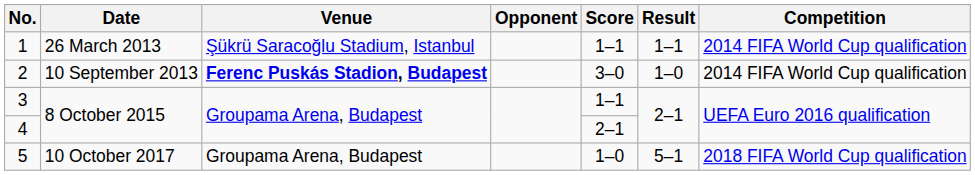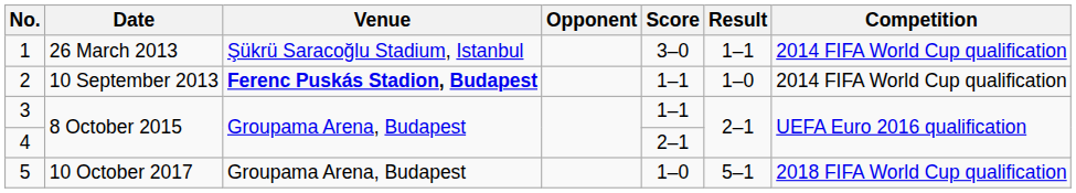 <table class="wikitable sortable">
 <tr>
 <th scope="col">No.</th>
 <th scope="col">Date</th>
 <th scope="col">Venue</th>
 <th scope="col">Opponent</th>
 <th scope="col">Score</th>
 <th scope="col">Result</th>
 <th scope="col">Competition</th>
 </tr>
 <tr>
 <td align="center">1</td>
 <td>26 March 2013</td>
 <td><a href='#'>Şükrü Saracoğlu Stadium</a>, <a href='#'>Istanbul</a></td>
 <td></td>
-<td align="center">1–1</td>
+<td align="center">3–0</td>
 <td align="center">1–1</td>
 <td><a href='#'>2014 FIFA World Cup qualification</a></td>
 </tr>
 <tr>
 <td align="center">2</td>
 <td>10 September 2013</td>
 <td><strong><a href='#'>Ferenc Puskás Stadion</a>, <a href='#'>Budapest</a></strong></td>
 <td></td>
-<td align="center">3–0</td>
+<td align="center">1–1</td>
 <td align="center">1–0</td>
 <td>2014 FIFA World Cup qualification</td>
 </tr>
 <tr>
 <td align="center">3</td>
 <td rowspan="2">8 October 2015</td>
 <td rowspan="2"><a href='#'>Groupama Arena</a>, <a href='#'>Budapest</a></td>
 <td rowspan="2"></td>
 <td align="center">1–1</td>
 <td rowspan="2" align="center">2–1</td>
 <td rowspan="2"><a href='#'>UEFA Euro 2016 qualification</a></td>
 </tr>
 <tr>
 <td align="center">4</td>
 <td align="center">2–1</td>
 </tr>
 <tr>
 <td align="center">5</td>
 <td>10 October 2017</td>
 <td>Groupama Arena, Budapest</td>
 <td></td>
 <td align="center">1–0</td>
 <td align="center">5–1</td>
 <td><a href='#'>2018 FIFA World Cup qualification</a></td>
 </tr>
 </table>
